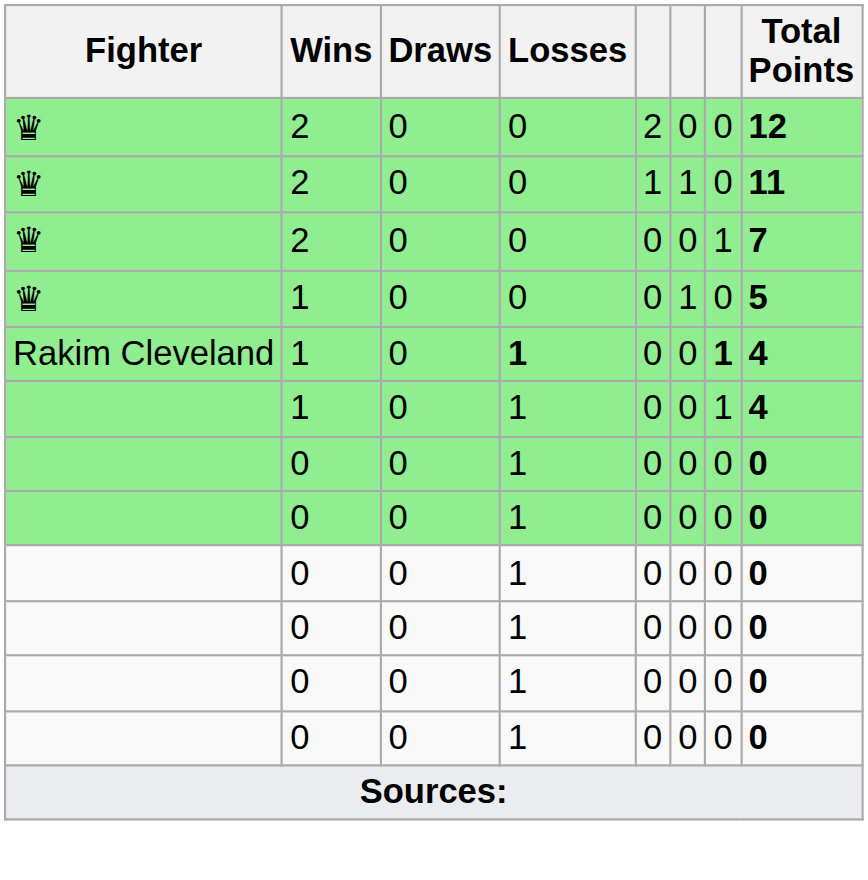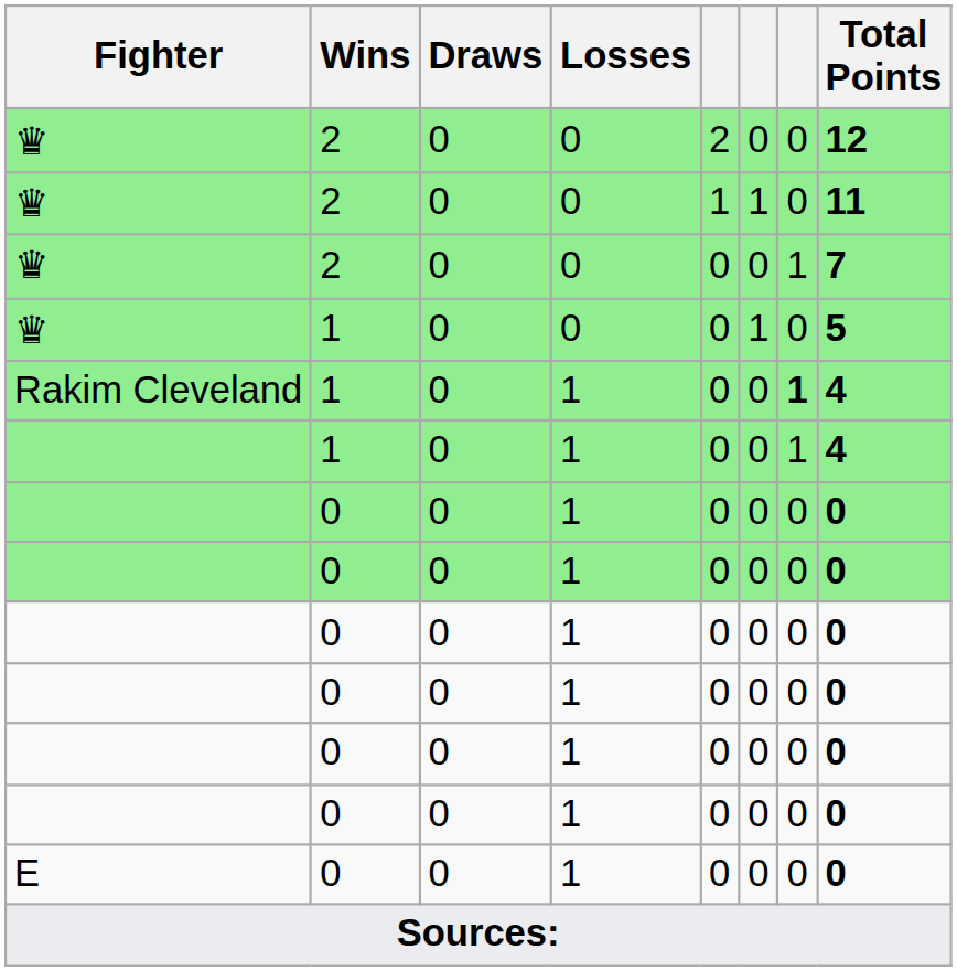 <table class="wikitable sortable">
 <tr>
 <th>Fighter</th>
 <th>Wins</th>
 <th>Draws</th>
 <th>Losses</th>
 <th></th>
 <th></th>
 <th></th>
 <th>Total<br> Points</th>
 </tr>
 <tr>
 <td style="background:#90EE90;">♛ </td>
 <td style="background:#90EE90;">2</td>
 <td style="background:#90EE90;">0</td>
 <td style="background:#90EE90;">0</td>
 <td style="background:#90EE90;">2</td>
 <td style="background:#90EE90;">0</td>
 <td style="background:#90EE90;">0</td>
 <td style="background:#90EE90;"><strong>12</strong></td>
 </tr>
 <tr>
 <td style="background:#90EE90;">♛ </td>
 <td style="background:#90EE90;">2</td>
 <td style="background:#90EE90;">0</td>
 <td style="background:#90EE90;">0</td>
 <td style="background:#90EE90;">1</td>
 <td style="background:#90EE90;">1</td>
 <td style="background:#90EE90;">0</td>
 <td style="background:#90EE90;"><strong>11</strong></td>
 </tr>
 <tr>
 <td style="background:#90EE90;">♛ </td>
 <td style="background:#90EE90;">2</td>
 <td style="background:#90EE90;">0</td>
 <td style="background:#90EE90;">0</td>
 <td style="background:#90EE90;">0</td>
 <td style="background:#90EE90;">0</td>
 <td style="background:#90EE90;">1</td>
 <td style="background:#90EE90;"><strong>7</strong></td>
 </tr>
 <tr>
 <td style="background:#90EE90;">♛ </td>
 <td style="background:#90EE90;">1</td>
 <td style="background:#90EE90;">0</td>
 <td style="background:#90EE90;">0</td>
 <td style="background:#90EE90;">0</td>
 <td style="background:#90EE90;">1</td>
 <td style="background:#90EE90;">0</td>
 <td style="background:#90EE90;"><strong>5</strong></td>
 </tr>
 <tr>
 <td style="background:#90EE90;">Rakim Cleveland</td>
 <td style="background:#90EE90;">1</td>
 <td style="background:#90EE90;">0</td>
-<td style="background:#90EE90;"><strong>1</strong></td>
+<td style="background:#90EE90;">1</td>
 <td style="background:#90EE90;">0</td>
 <td style="background:#90EE90;">0</td>
 <td style="background:#90EE90;"><strong>1</strong></td>
 <td style="background:#90EE90;"><strong>4</strong></td>
 </tr>
 <tr>
 <td style="background:#90EE90;"></td>
 <td style="background:#90EE90;">1</td>
 <td style="background:#90EE90;">0</td>
 <td style="background:#90EE90;">1</td>
 <td style="background:#90EE90;">0</td>
 <td style="background:#90EE90;">0</td>
 <td style="background:#90EE90;">1</td>
 <td style="background:#90EE90;"><strong>4</strong></td>
 </tr>
 <tr>
 <td style="background:#90EE90;"></td>
 <td style="background:#90EE90;">0</td>
 <td style="background:#90EE90;">0</td>
 <td style="background:#90EE90;">1</td>
 <td style="background:#90EE90;">0</td>
 <td style="background:#90EE90;">0</td>
 <td style="background:#90EE90;">0</td>
 <td style="background:#90EE90;"><strong>0</strong></td>
 </tr>
 <tr>
 <td style="background:#90EE90;"></td>
 <td style="background:#90EE90;">0</td>
 <td style="background:#90EE90;">0</td>
 <td style="background:#90EE90;">1</td>
 <td style="background:#90EE90;">0</td>
 <td style="background:#90EE90;">0</td>
 <td style="background:#90EE90;">0</td>
 <td style="background:#90EE90;"><strong>0</strong></td>
 </tr>
 <tr>
 <td></td>
 <td>0</td>
 <td>0</td>
 <td>1</td>
 <td>0</td>
 <td>0</td>
 <td>0</td>
 <td><strong>0</strong></td>
 </tr>
 <tr>
 <td></td>
 <td>0</td>
 <td>0</td>
 <td>1</td>
 <td>0</td>
 <td>0</td>
 <td>0</td>
 <td><strong>0</strong></td>
 </tr>
 <tr>
 <td></td>
 <td>0</td>
 <td>0</td>
 <td>1</td>
 <td>0</td>
 <td>0</td>
 <td>0</td>
 <td><strong>0</strong></td>
 </tr>
 <tr>
 <td></td>
 <td>0</td>
 <td>0</td>
 <td>1</td>
 <td>0</td>
 <td>0</td>
 <td>0</td>
 <td><strong>0</strong></td>
 </tr>
 <tr>
+<td>E </td>
+<td>0</td>
+<td>0</td>
+<td>1</td>
+<td>0</td>
+<td>0</td>
+<td>0</td>
+<td><strong>0</strong></td>
+</tr>
+<tr>
 <td colspan="8" style="background-color:#EAECF0; text-align:center"><strong>Sources:</strong></td>
 </tr>
 </table>
